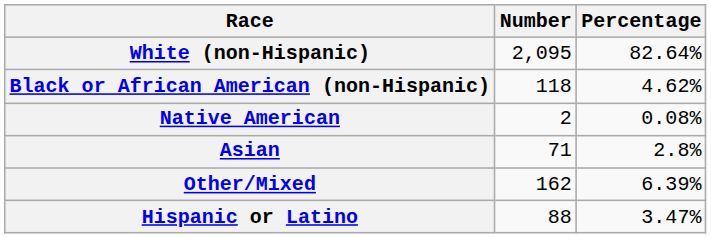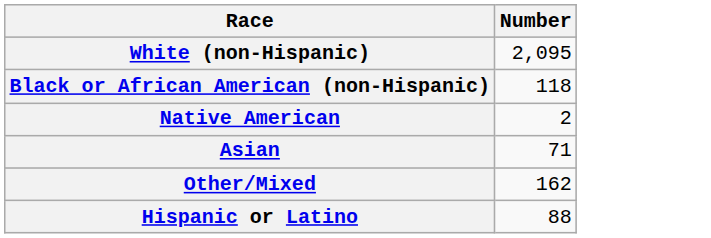 <table class="wikitable" style="text-align:right">
 <tr>
 <th scope="col">Race</th>
 <th scope="col">Number</th>
-<th scope="col">Percentage</th>
 </tr>
 <tr>
 <th scope="row"><a href='#'>White</a> (non-Hispanic)</th>
 <td>2,095</td>
-<td>82.64%</td>
 </tr>
 <tr>
 <th scope="row"><a href='#'>Black or African American</a> (non-Hispanic)</th>
 <td>118</td>
-<td>4.62%</td>
 </tr>
 <tr>
 <th scope="row"><a href='#'>Native American</a></th>
 <td>2</td>
-<td>0.08%</td>
 </tr>
 <tr>
 <th scope="row"><a href='#'>Asian</a></th>
 <td>71</td>
-<td>2.8%</td>
 </tr>
 <tr>
 <th scope="row"><a href='#'>Other/Mixed</a></th>
 <td>162</td>
-<td>6.39%</td>
 </tr>
 <tr>
 <th scope="row"><a href='#'>Hispanic</a> or <a href='#'>Latino</a></th>
 <td>88</td>
-<td>3.47%</td>
 </tr>
 </table>
